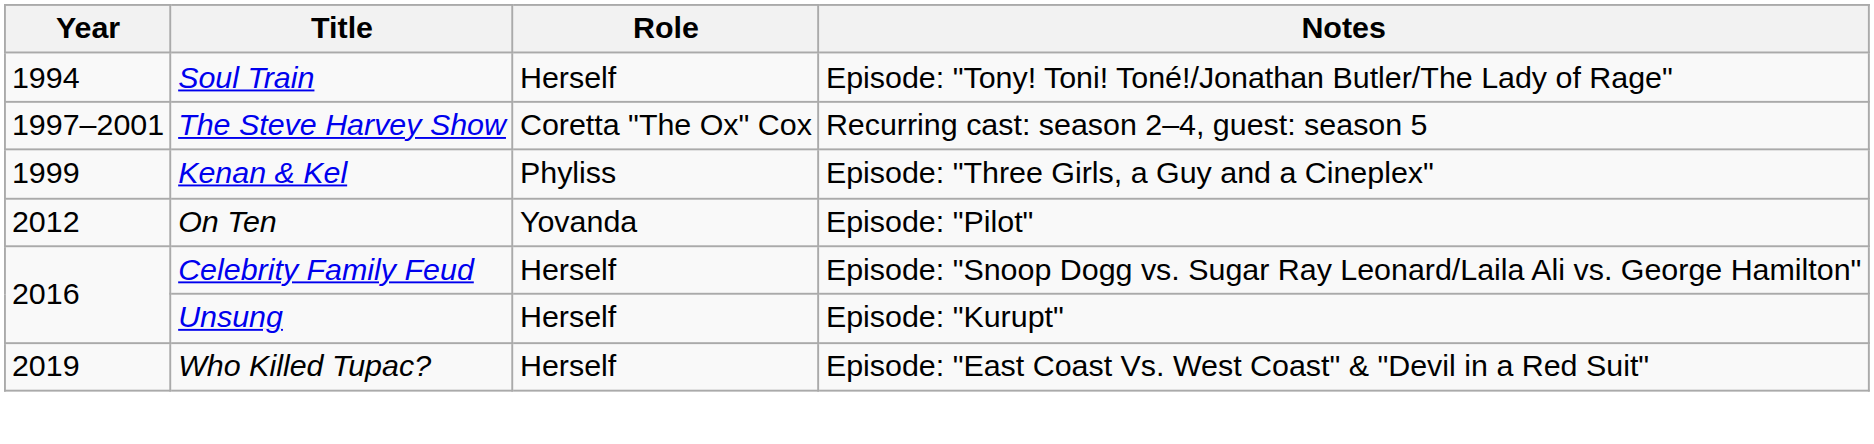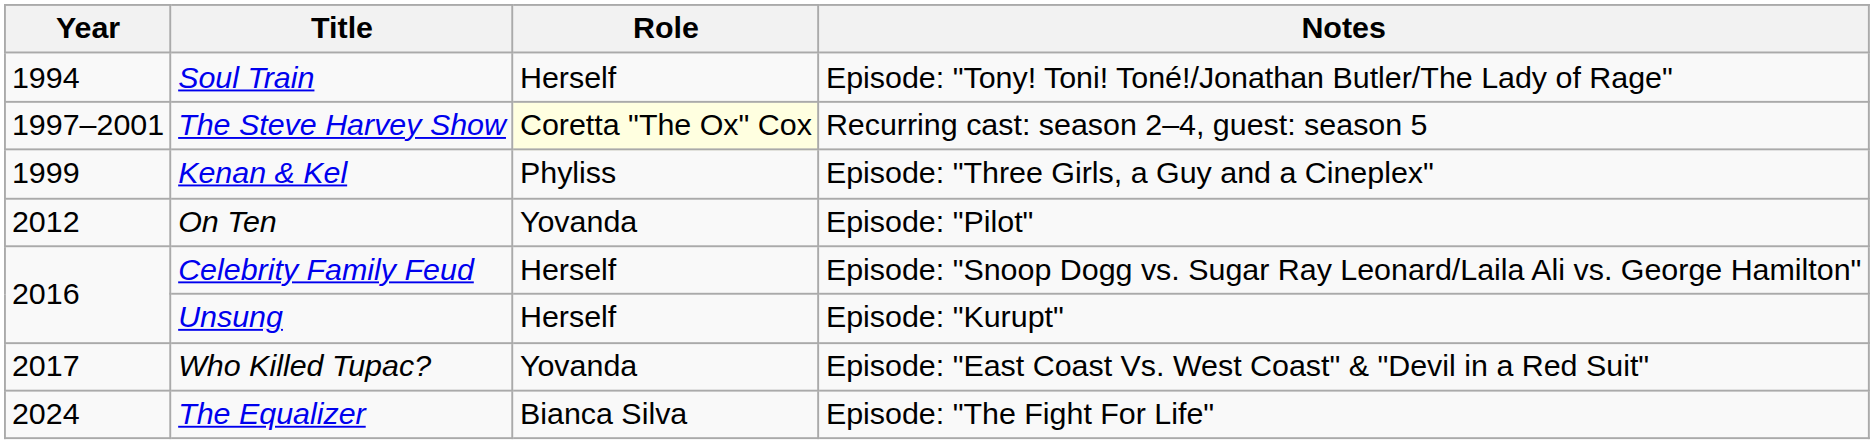 <table class="wikitable plainrowheaders sortable">
 <tr>
 <th scope="col">Year</th>
 <th scope="col">Title</th>
 <th scope="col">Role</th>
 <th scope="col" class="unsortable">Notes</th>
 </tr>
 <tr>
 <td>1994</td>
 <td><em><a href='#'>Soul Train</a></em></td>
 <td>Herself</td>
 <td>Episode: "Tony! Toni! Toné!/Jonathan Butler/The Lady of Rage"</td>
 </tr>
 <tr>
 <td>1997–2001</td>
 <td><em><a href='#'>The Steve Harvey Show</a></em></td>
-<td>Coretta "The Ox" Cox</td>
+<td style="background: lightyellow;">Coretta "The Ox" Cox</td>
 <td>Recurring cast: season 2–4, guest: season 5</td>
 </tr>
 <tr>
 <td>1999</td>
 <td><em><a href='#'>Kenan & Kel</a></em></td>
 <td>Phyliss</td>
 <td>Episode: "Three Girls, a Guy and a Cineplex"</td>
 </tr>
 <tr>
 <td>2012</td>
 <td><em>On Ten</em></td>
 <td>Yovanda</td>
 <td>Episode: "Pilot"</td>
 </tr>
 <tr>
 <td rowspan="2">2016</td>
 <td><em><a href='#'>Celebrity Family Feud</a></em></td>
 <td>Herself</td>
 <td>Episode: "Snoop Dogg vs. Sugar Ray Leonard/Laila Ali vs. George Hamilton"</td>
 </tr>
 <tr>
 <td><em><a href='#'>Unsung</a></em></td>
 <td>Herself</td>
 <td>Episode: "Kurupt"</td>
 </tr>
 <tr>
-<td>2019</td>
+<td>2017</td>
 <td><em>Who Killed Tupac?</em></td>
-<td>Herself</td>
+<td>Yovanda</td>
 <td>Episode: "East Coast Vs. West Coast" & "Devil in a Red Suit"</td>
 </tr>
+<tr>
+<td>2024</td>
+<td><em><a href='#'>The Equalizer</a></em></td>
+<td>Bianca Silva</td>
+<td>Episode: "The Fight For Life"</td>
+</tr>
 </table>
